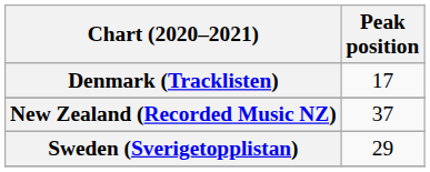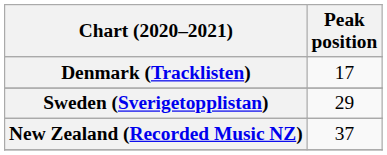 <table class="wikitable sortable plainrowheaders" style="text-align:center">
 <tr>
 <th scope="col">Chart (2020–2021)</th>
 <th scope="col">Peak<br>position</th>
 </tr>
 <tr>
 </tr>
 <tr>
 </tr>
 <tr>
 </tr>
 <tr>
 </tr>
 <tr>
 </tr>
 <tr>
 </tr>
 <tr>
 <th scope="row">Denmark (<a href='#'>Tracklisten</a>)</th>
 <td>17</td>
 </tr>
 <tr>
 </tr>
 <tr>
 </tr>
 <tr>
 </tr>
 <tr>
+<th scope="row">Sweden (<a href='#'>Sverigetopplistan</a>)</th>
+<td>29</td>
+</tr>
+<tr>
+</tr>
+<tr>
+</tr>
+<tr>
 <th scope="row">New Zealand (<a href='#'>Recorded Music NZ</a>)</th>
 <td>37</td>
 </tr>
 <tr>
 </tr>
 <tr>
 </tr>
 <tr>
-<th scope="row">Sweden (<a href='#'>Sverigetopplistan</a>)</th>
-<td>29</td>
-</tr>
-<tr>
-</tr>
-<tr>
-</tr>
-<tr>
 </tr>
 </table>
